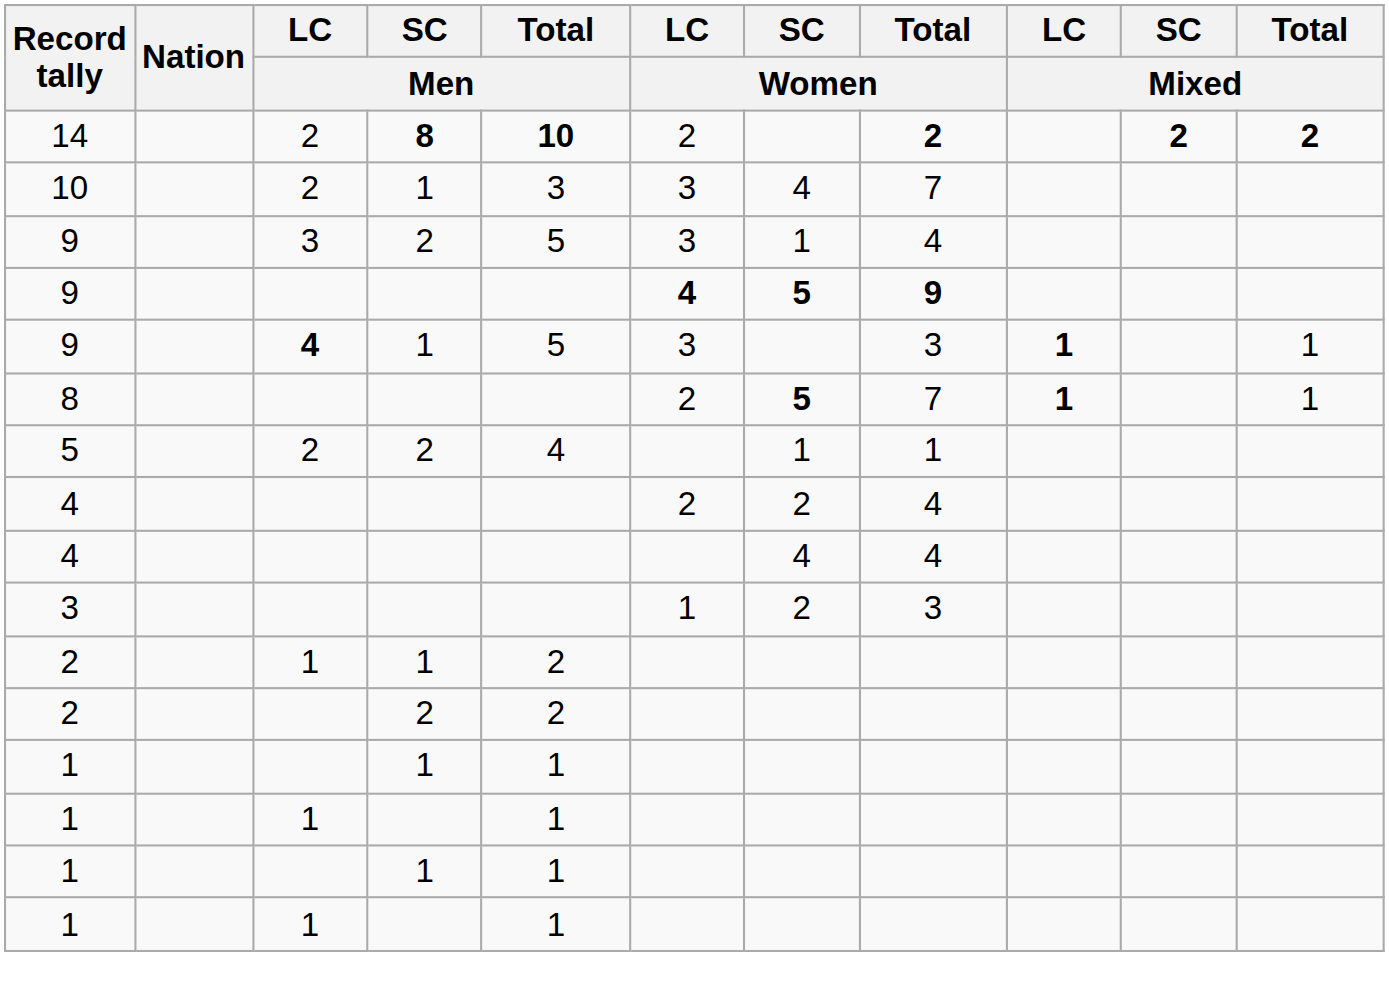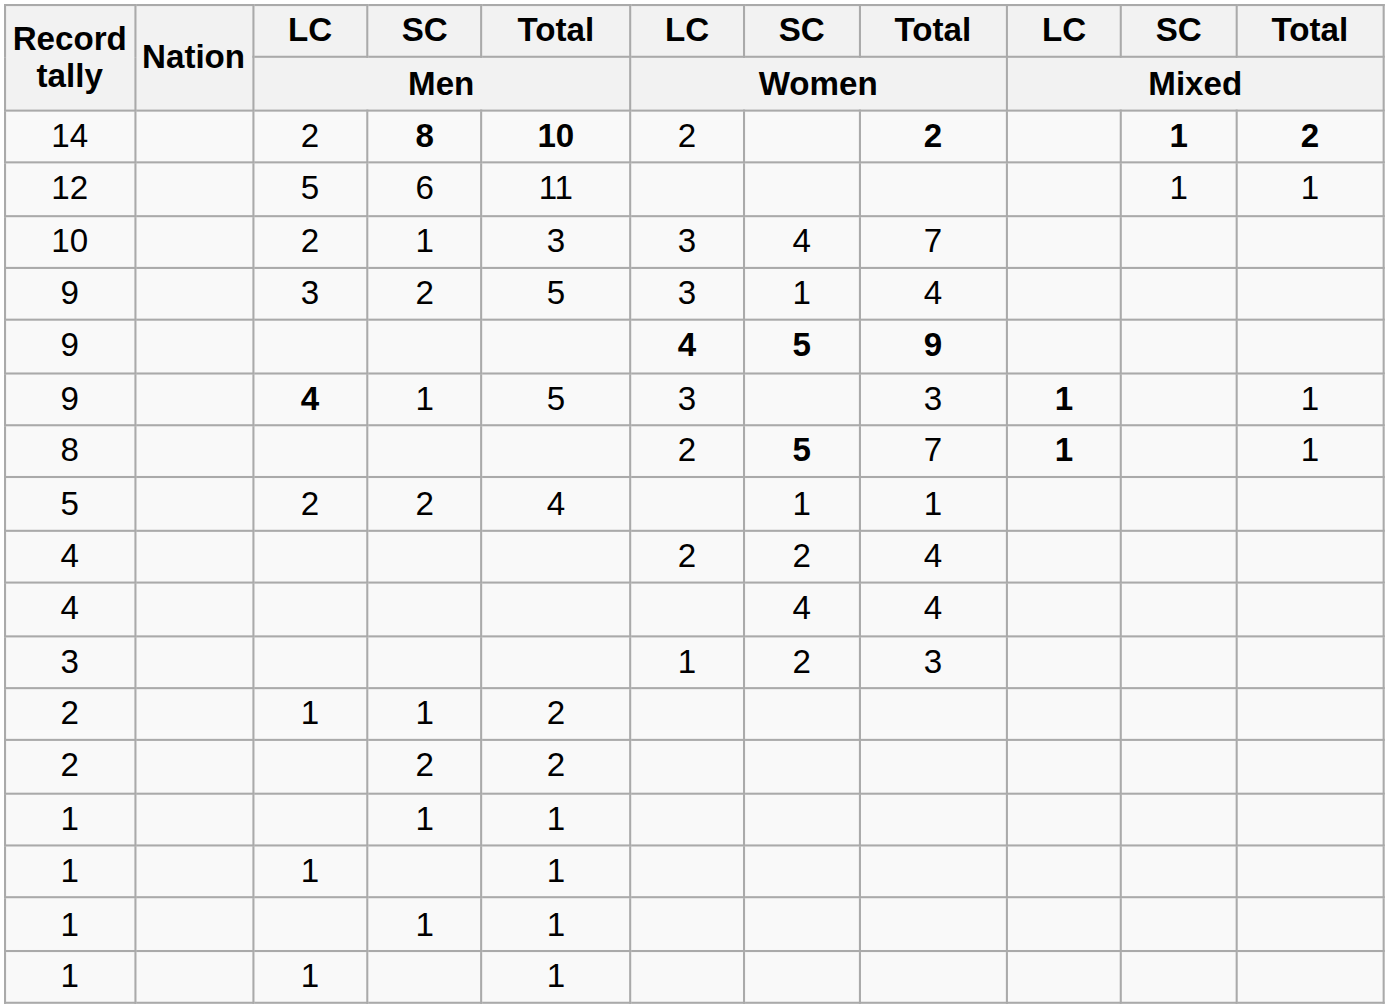 <table class="wikitable sortable" style="text-align:center">
 <tr>
 <th rowspan="2">Record<br>tally</th>
 <th rowspan="2">Nation</th>
 <th style="width:3em">LC</th>
 <th style="width:3em">SC</th>
 <th style="width:4em">Total</th>
 <th style="width:3em">LC</th>
 <th style="width:3em">SC</th>
 <th style="width:4em">Total</th>
 <th style="width:3em">LC</th>
 <th style="width:3em">SC</th>
 <th style="width:4em">Total</th>
 </tr>
 <tr class="unsortable">
 <th colspan="3">Men</th>
 <th colspan="3">Women</th>
 <th colspan="3">Mixed</th>
 </tr>
 <tr>
 <td>14</td>
 <td align=left></td>
 <td>2</td>
 <td><strong>8</strong></td>
 <td><strong>10</strong></td>
 <td>2</td>
 <td></td>
 <td><strong>2</strong></td>
 <td></td>
+<td><strong>1</strong></td>
 <td><strong>2</strong></td>
-<td><strong>2</strong></td>
+</tr>
+<tr>
+<td>12</td>
+<td align=left></td>
+<td>5</td>
+<td>6</td>
+<td>11</td>
+<td></td>
+<td></td>
+<td></td>
+<td></td>
+<td>1</td>
+<td>1</td>
 </tr>
 <tr>
 <td>10</td>
 <td align=left></td>
 <td>2</td>
 <td>1</td>
 <td>3</td>
 <td>3</td>
 <td>4</td>
 <td>7</td>
 <td></td>
 <td></td>
 <td></td>
 </tr>
 <tr>
 <td>9</td>
 <td align=left></td>
 <td>3</td>
 <td>2</td>
 <td>5</td>
 <td>3</td>
 <td>1</td>
 <td>4</td>
 <td></td>
 <td></td>
 <td></td>
 </tr>
 <tr>
 <td>9</td>
 <td align=left></td>
 <td></td>
 <td></td>
 <td></td>
 <td><strong>4</strong></td>
 <td><strong>5</strong></td>
 <td><strong>9</strong></td>
 <td></td>
 <td></td>
 <td></td>
 </tr>
 <tr>
 <td>9</td>
 <td align=left></td>
 <td><strong>4</strong></td>
 <td>1</td>
 <td>5</td>
 <td>3</td>
 <td></td>
 <td>3</td>
 <td><strong>1</strong></td>
 <td></td>
 <td>1</td>
 </tr>
 <tr>
 <td>8</td>
 <td align=left></td>
 <td></td>
 <td></td>
 <td></td>
 <td>2</td>
 <td><strong>5</strong></td>
 <td>7</td>
 <td><strong>1</strong></td>
 <td></td>
 <td>1</td>
 </tr>
 <tr>
 <td>5</td>
 <td align=left></td>
 <td>2</td>
 <td>2</td>
 <td>4</td>
 <td></td>
 <td>1</td>
 <td>1</td>
 <td></td>
 <td></td>
 <td></td>
 </tr>
 <tr>
 <td>4</td>
 <td align=left></td>
 <td></td>
 <td></td>
 <td></td>
 <td>2</td>
 <td>2</td>
 <td>4</td>
 <td></td>
 <td></td>
 <td></td>
 </tr>
 <tr>
 <td>4</td>
 <td align=left></td>
 <td></td>
 <td></td>
 <td></td>
 <td></td>
 <td>4</td>
 <td>4</td>
 <td></td>
 <td></td>
 <td></td>
 </tr>
 <tr>
 <td>3</td>
 <td align=left></td>
 <td></td>
 <td></td>
 <td></td>
 <td>1</td>
 <td>2</td>
 <td>3</td>
 <td></td>
 <td></td>
 <td></td>
 </tr>
 <tr>
 <td>2</td>
 <td align=left></td>
 <td>1</td>
 <td>1</td>
 <td>2</td>
 <td></td>
 <td></td>
 <td></td>
 <td></td>
 <td></td>
 <td></td>
 </tr>
 <tr>
 <td>2</td>
 <td align=left></td>
 <td></td>
 <td>2</td>
 <td>2</td>
 <td></td>
 <td></td>
 <td></td>
 <td></td>
 <td></td>
 <td></td>
 </tr>
 <tr>
 <td>1</td>
 <td align=left></td>
 <td></td>
 <td>1</td>
 <td>1</td>
 <td></td>
 <td></td>
 <td></td>
 <td></td>
 <td></td>
 <td></td>
 </tr>
 <tr>
 <td>1</td>
 <td align=left></td>
 <td>1</td>
 <td></td>
 <td>1</td>
 <td></td>
 <td></td>
 <td></td>
 <td></td>
 <td></td>
 <td></td>
 </tr>
 <tr>
 <td>1</td>
 <td align=left></td>
 <td></td>
 <td>1</td>
 <td>1</td>
 <td></td>
 <td></td>
 <td></td>
 <td></td>
 <td></td>
 <td></td>
 </tr>
 <tr>
 <td>1</td>
 <td align=left></td>
 <td>1</td>
 <td></td>
 <td>1</td>
 <td></td>
 <td></td>
 <td></td>
 <td></td>
 <td></td>
 <td></td>
 </tr>
 </table>
